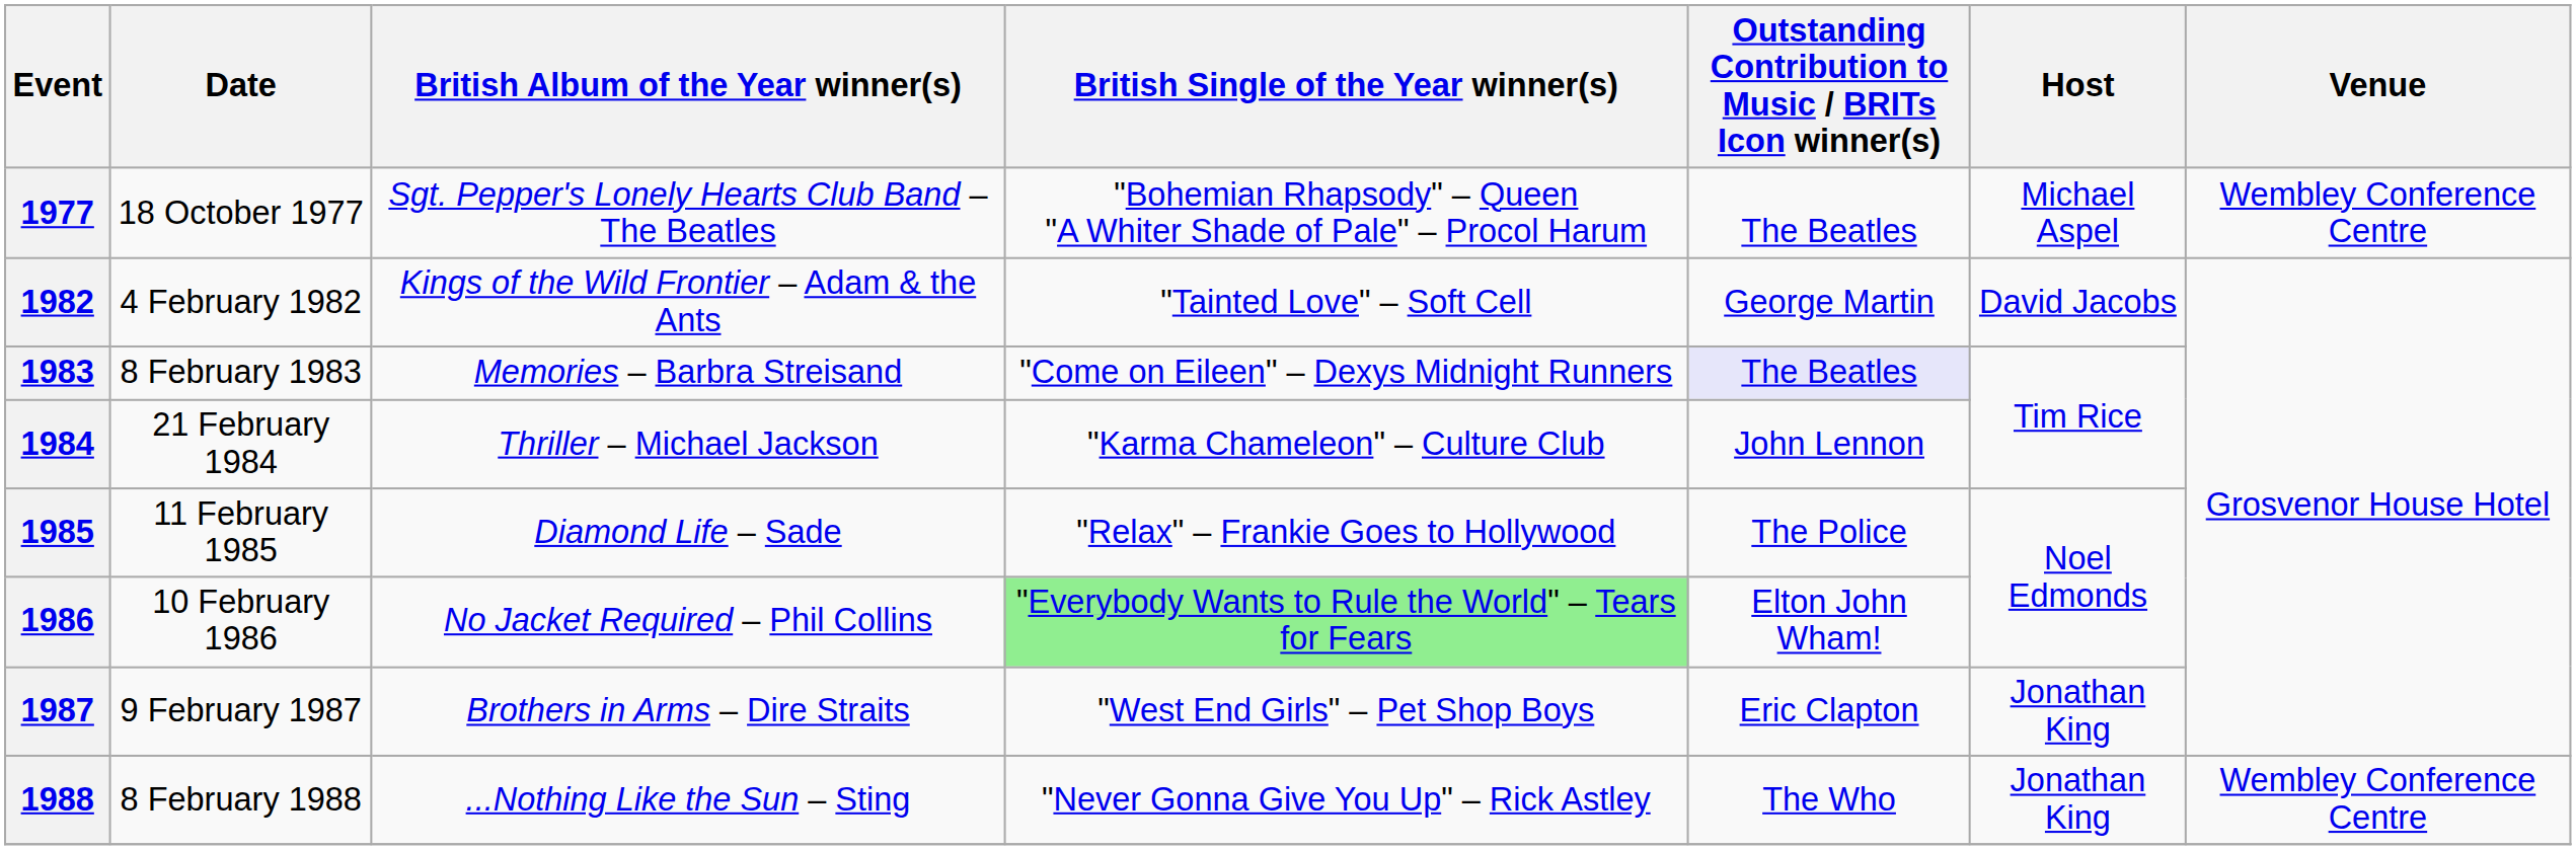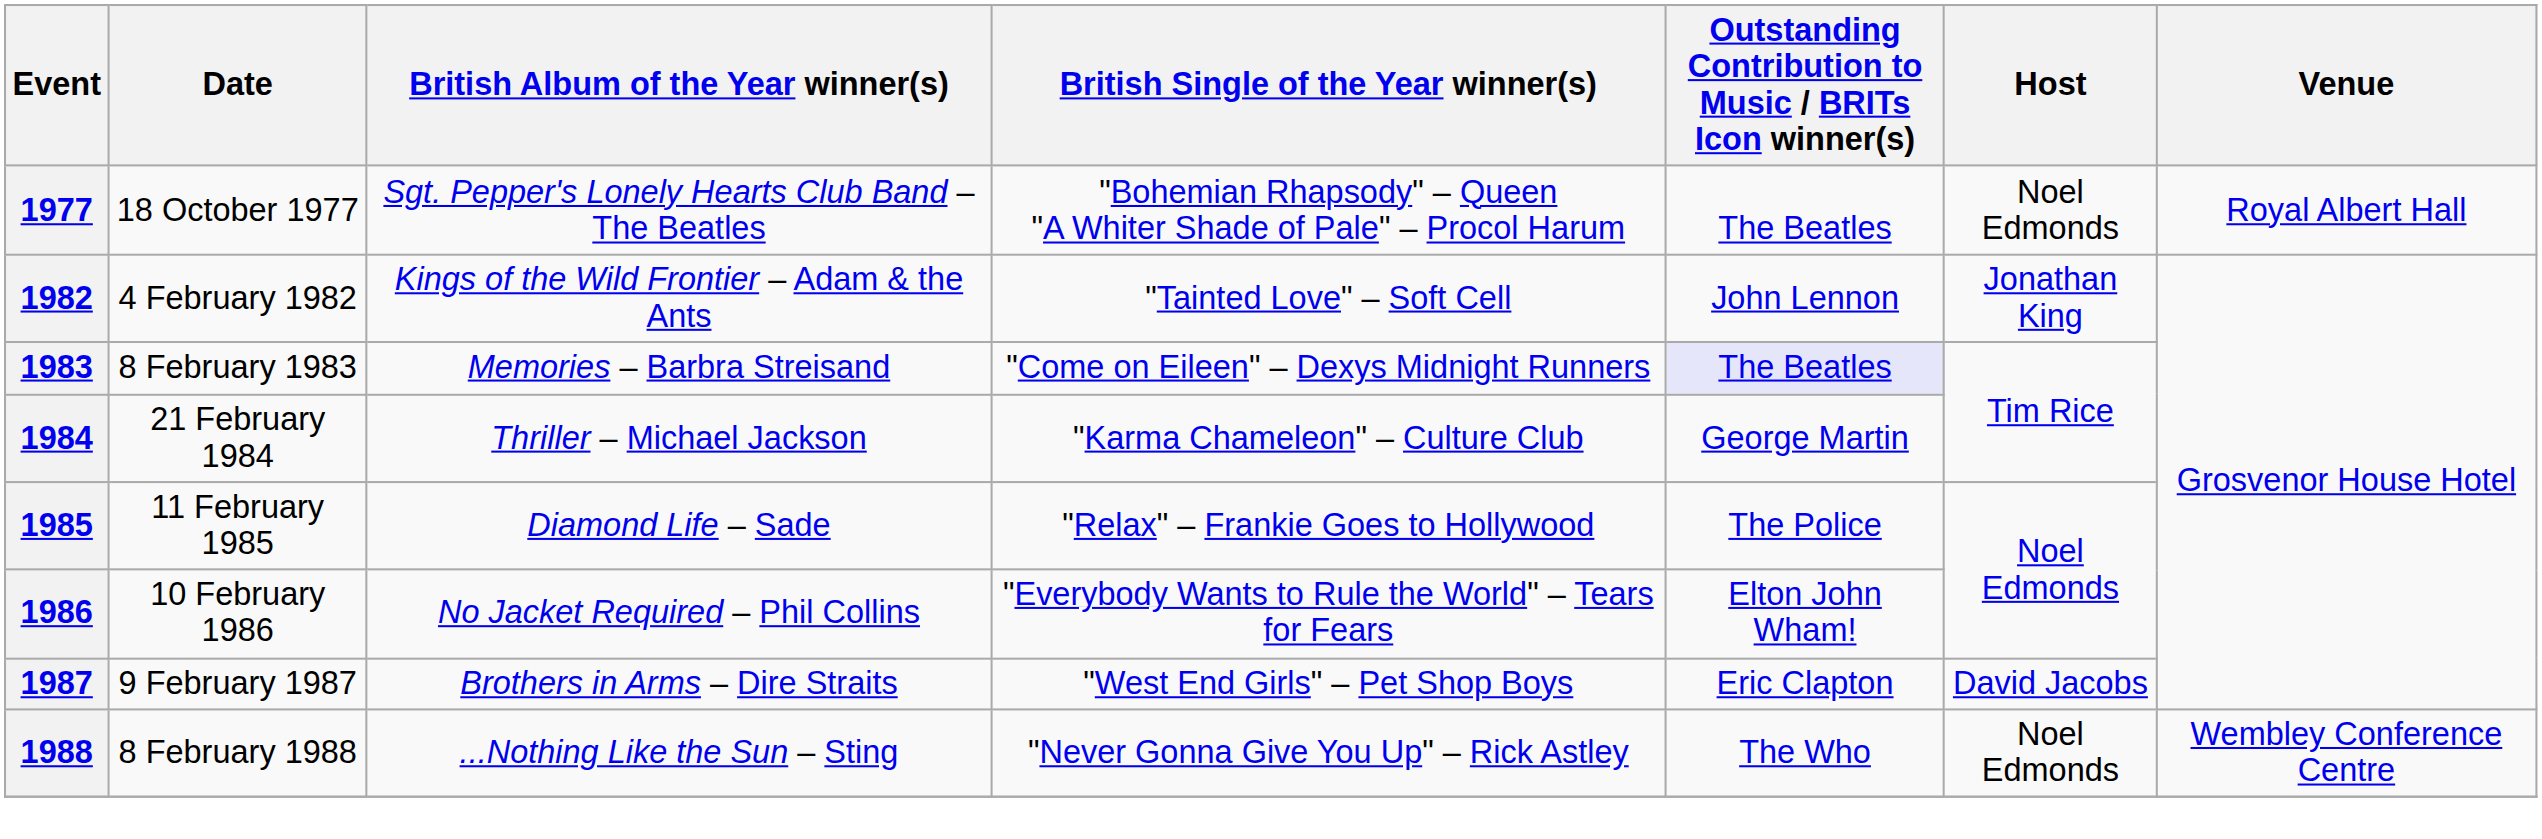 <table class="wikitable" style="text-align:center">
 <tr>
 <th width=40>Event</th>
 <th width=120>Date</th>
 <th width=300><a href='#'>British Album of the Year</a> winner(s)</th>
 <th><a href='#'>British Single of the Year</a> winner(s)</th>
 <th width=130><a href='#'>Outstanding Contribution to Music</a> / <a href='#'>BRITs Icon</a> winner(s)</th>
 <th>Host</th>
 <th>Venue</th>
 </tr>
 <tr>
 <th><a href='#'>1977</a></th>
 <td>18 October 1977</td>
 <td><em><a href='#'>Sgt. Pepper's Lonely Hearts Club Band</a></em> – <a href='#'>The Beatles</a></td>
 <td>"<a href='#'>Bohemian Rhapsody</a>" – <a href='#'>Queen</a><br>"<a href='#'>A Whiter Shade of Pale</a>" – <a href='#'>Procol Harum</a></td>
 <td><br><a href='#'>The Beatles</a></td>
-<td><a href='#'>Michael Aspel</a></td>
-<td><a href='#'>Wembley Conference Centre</a></td>
+<td>Noel Edmonds</td>
+<td><a href='#'>Royal Albert Hall</a></td>
 </tr>
 <tr>
 <th><a href='#'>1982</a></th>
 <td>4 February 1982</td>
 <td><em><a href='#'>Kings of the Wild Frontier</a></em> – <a href='#'>Adam & the Ants</a></td>
 <td>"<a href='#'>Tainted Love</a>" – <a href='#'>Soft Cell</a></td>
-<td><a href='#'>George Martin</a></td>
-<td><a href='#'>David Jacobs</a></td>
+<td><a href='#'>John Lennon</a></td>
+<td><a href='#'>Jonathan King</a></td>
 <td rowspan="6"><a href='#'>Grosvenor House Hotel</a></td>
 </tr>
 <tr>
 <th><a href='#'>1983</a></th>
 <td>8 February 1983</td>
 <td><em><a href='#'>Memories</a></em> – <a href='#'>Barbra Streisand</a></td>
 <td>"<a href='#'>Come on Eileen</a>" – <a href='#'>Dexys Midnight Runners</a></td>
 <td style="background: lavender;"><a href='#'>The Beatles</a></td>
 <td rowspan="2"><a href='#'>Tim Rice</a></td>
 </tr>
 <tr>
 <th><a href='#'>1984</a></th>
 <td>21 February 1984</td>
 <td><em><a href='#'>Thriller</a></em> – <a href='#'>Michael Jackson</a></td>
 <td>"<a href='#'>Karma Chameleon</a>" – <a href='#'>Culture Club</a></td>
-<td><a href='#'>John Lennon</a></td>
+<td><a href='#'>George Martin</a></td>
 </tr>
 <tr>
 <th><a href='#'>1985</a></th>
 <td>11 February 1985</td>
 <td><em><a href='#'>Diamond Life</a></em> – <a href='#'>Sade</a></td>
 <td>"<a href='#'>Relax</a>" – <a href='#'>Frankie Goes to Hollywood</a></td>
 <td><a href='#'>The Police</a></td>
 <td rowspan="2"><a href='#'>Noel Edmonds</a></td>
 </tr>
 <tr>
 <th><a href='#'>1986</a></th>
 <td>10 February 1986</td>
 <td><em><a href='#'>No Jacket Required</a></em> – <a href='#'>Phil Collins</a></td>
-<td style="background: lightgreen;">"<a href='#'>Everybody Wants to Rule the World</a>" – <a href='#'>Tears for Fears</a></td>
+<td>"<a href='#'>Everybody Wants to Rule the World</a>" – <a href='#'>Tears for Fears</a></td>
 <td><a href='#'>Elton John</a><br><a href='#'>Wham!</a></td>
 </tr>
 <tr>
 <th><a href='#'>1987</a></th>
 <td>9 February 1987</td>
 <td><em><a href='#'>Brothers in Arms</a></em> – <a href='#'>Dire Straits</a></td>
 <td>"<a href='#'>West End Girls</a>" – <a href='#'>Pet Shop Boys</a></td>
 <td><a href='#'>Eric Clapton</a></td>
-<td><a href='#'>Jonathan King</a></td>
+<td><a href='#'>David Jacobs</a></td>
 </tr>
 <tr>
 <th><a href='#'>1988</a></th>
 <td>8 February 1988</td>
 <td><em><a href='#'>...Nothing Like the Sun</a></em> – <a href='#'>Sting</a></td>
 <td>"<a href='#'>Never Gonna Give You Up</a>" – <a href='#'>Rick Astley</a></td>
 <td><a href='#'>The Who</a></td>
-<td><a href='#'>Jonathan King</a></td>
+<td>Noel Edmonds</td>
 <td><a href='#'>Wembley Conference Centre</a></td>
 </tr>
 <tr>
 </tr>
 </table>
